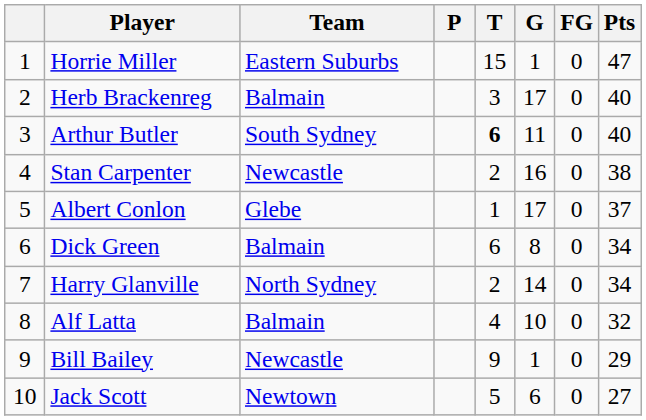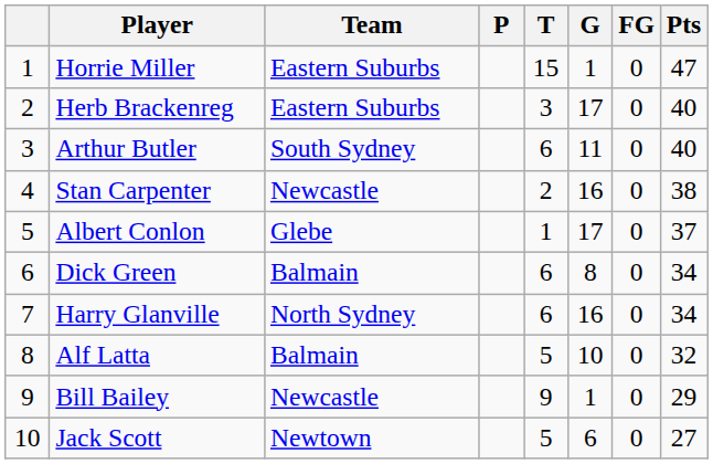 <table class="wikitable" style="text-align:center;">
 <tr>
 <th width=20 abbr="Position"></th>
 <th width=125>Player</th>
 <th width=125>Team</th>
 <th width=20>P</th>
 <th width=20>T</th>
 <th width=20>G</th>
 <th width=20>FG</th>
 <th width=20>Pts</th>
 </tr>
 <tr>
 <td>1</td>
 <td style="text-align:left;"><a href='#'>Horrie Miller</a></td>
 <td style="text-align:left;"><a href='#'>Eastern Suburbs</a></td>
 <td></td>
 <td>15</td>
 <td>1</td>
 <td>0</td>
 <td>47</td>
 </tr>
 <tr>
 <td>2</td>
 <td style="text-align:left;"><a href='#'>Herb Brackenreg</a></td>
-<td style="text-align:left;"><a href='#'>Balmain</a></td>
+<td style="text-align:left;"><a href='#'>Eastern Suburbs</a></td>
 <td></td>
 <td>3</td>
 <td>17</td>
 <td>0</td>
 <td>40</td>
 </tr>
 <tr>
 <td>3</td>
 <td style="text-align:left;"><a href='#'>Arthur Butler</a></td>
 <td style="text-align:left;"><a href='#'>South Sydney</a></td>
 <td></td>
-<td><strong>6</strong></td>
+<td>6</td>
 <td>11</td>
 <td>0</td>
 <td>40</td>
 </tr>
 <tr>
 <td>4</td>
 <td style="text-align:left;"><a href='#'>Stan Carpenter</a></td>
 <td style="text-align:left;"><a href='#'>Newcastle</a></td>
 <td></td>
 <td>2</td>
 <td>16</td>
 <td>0</td>
 <td>38</td>
 </tr>
 <tr>
 <td>5</td>
 <td style="text-align:left;"><a href='#'>Albert Conlon</a></td>
 <td style="text-align:left;"><a href='#'>Glebe</a></td>
 <td></td>
 <td>1</td>
 <td>17</td>
 <td>0</td>
 <td>37</td>
 </tr>
 <tr>
 <td>6</td>
 <td style="text-align:left;"><a href='#'>Dick Green</a></td>
 <td style="text-align:left;"><a href='#'>Balmain</a></td>
 <td></td>
 <td>6</td>
 <td>8</td>
 <td>0</td>
 <td>34</td>
 </tr>
 <tr>
 <td>7</td>
 <td style="text-align:left;"><a href='#'>Harry Glanville</a></td>
 <td style="text-align:left;"><a href='#'>North Sydney</a></td>
 <td></td>
-<td>2</td>
-<td>14</td>
+<td>6</td>
+<td>16</td>
 <td>0</td>
 <td>34</td>
 </tr>
 <tr>
 <td>8</td>
 <td style="text-align:left;"><a href='#'>Alf Latta</a></td>
 <td style="text-align:left;"><a href='#'>Balmain</a></td>
 <td></td>
-<td>4</td>
+<td>5</td>
 <td>10</td>
 <td>0</td>
 <td>32</td>
 </tr>
 <tr>
 <td>9</td>
 <td style="text-align:left;"><a href='#'>Bill Bailey</a></td>
 <td style="text-align:left;"><a href='#'>Newcastle</a></td>
 <td></td>
 <td>9</td>
 <td>1</td>
 <td>0</td>
 <td>29</td>
 </tr>
 <tr>
 <td>10</td>
 <td style="text-align:left;"><a href='#'>Jack Scott</a></td>
 <td style="text-align:left;"><a href='#'>Newtown</a></td>
 <td></td>
 <td>5</td>
 <td>6</td>
 <td>0</td>
 <td>27</td>
 </tr>
 </table>
